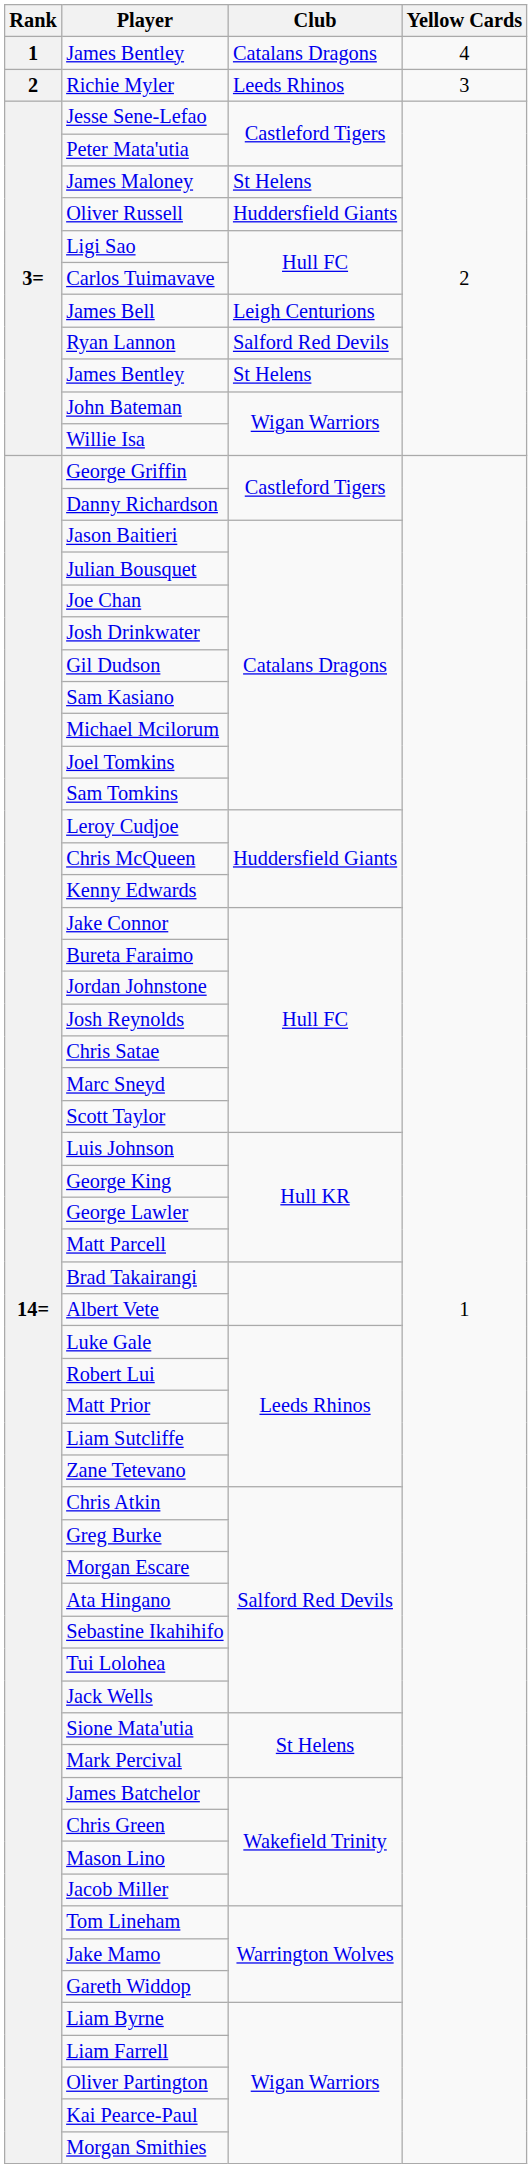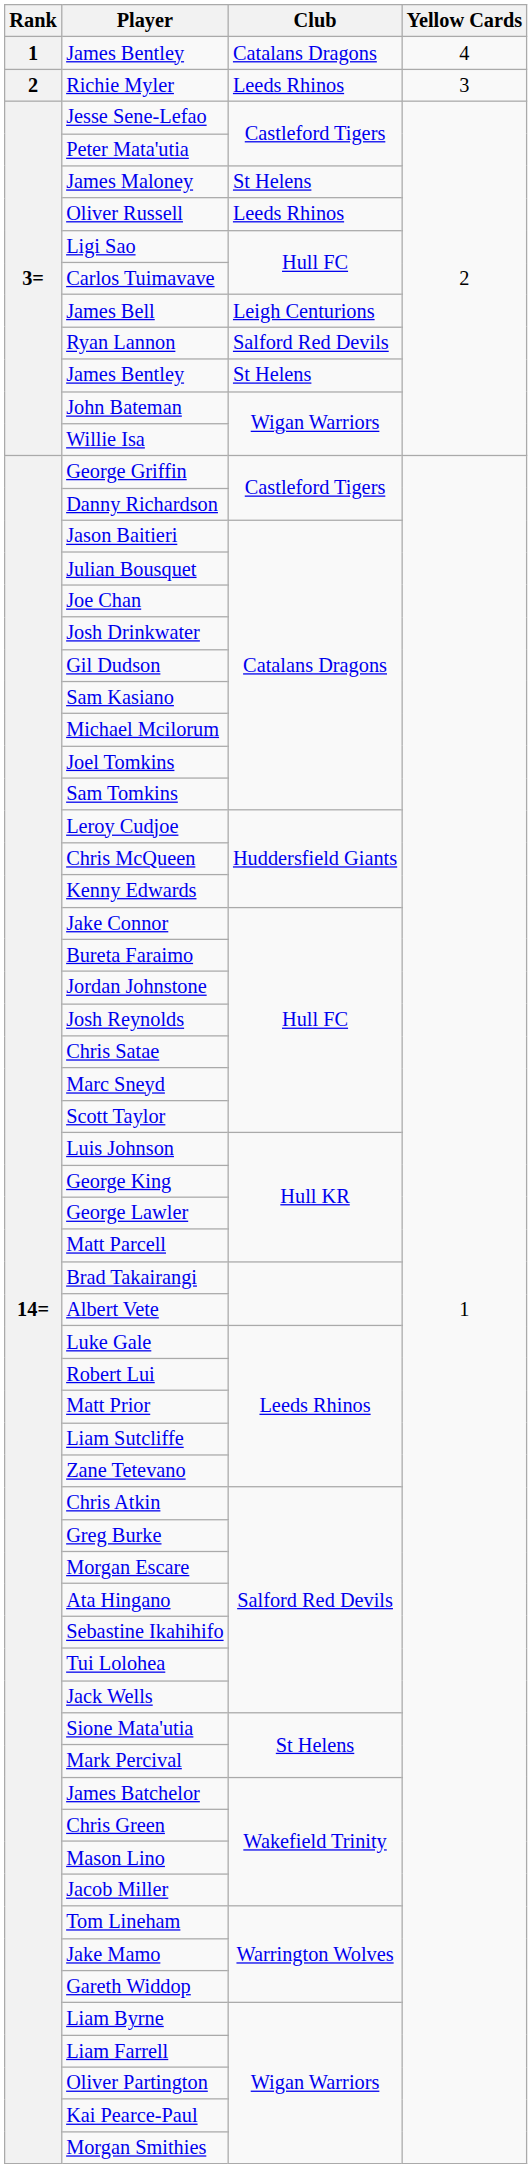 <table class="wikitable sortable" style="text-align:center">
 <tr>
 <th>Rank</th>
 <th>Player</th>
 <th>Club</th>
 <th> Yellow Cards</th>
 </tr>
 <tr>
 <th>1</th>
 <td align="left"> <a href='#'>James Bentley</a></td>
 <td align="left"> <a href='#'>Catalans Dragons</a></td>
 <td>4</td>
 </tr>
 <tr>
 <th>2</th>
 <td align="left"> <a href='#'>Richie Myler</a></td>
 <td align="left"> <a href='#'>Leeds Rhinos</a></td>
 <td>3</td>
 </tr>
 <tr>
 <th rowspan=11>3=</th>
 <td align="left"> <a href='#'>Jesse Sene-Lefao</a></td>
 <td rowspan=2> <a href='#'>Castleford Tigers</a></td>
 <td Rowspan=11>2</td>
 </tr>
 <tr>
 <td align="left"> <a href='#'>Peter Mata'utia</a></td>
 </tr>
 <tr>
 <td align="left"> <a href='#'>James Maloney</a></td>
 <td align="left"> <a href='#'>St Helens</a></td>
 </tr>
 <tr>
 <td align="left"> <a href='#'>Oliver Russell</a></td>
-<td align="left"> <a href='#'>Huddersfield Giants</a></td>
+<td align="left"> <a href='#'>Leeds Rhinos</a></td>
 </tr>
 <tr>
 <td align="left"> <a href='#'>Ligi Sao</a></td>
 <td rowspan=2> <a href='#'>Hull FC</a></td>
 </tr>
 <tr>
 <td align="left"> <a href='#'>Carlos Tuimavave</a></td>
 </tr>
 <tr>
 <td align="left"> <a href='#'>James Bell</a></td>
 <td align="left"> <a href='#'>Leigh Centurions</a></td>
 </tr>
 <tr>
 <td align="left"> <a href='#'>Ryan Lannon</a></td>
 <td align="left"> <a href='#'>Salford Red Devils</a></td>
 </tr>
 <tr>
 <td align="left"> <a href='#'>James Bentley</a></td>
 <td align="left"> <a href='#'>St Helens</a></td>
 </tr>
 <tr>
 <td align="left"> <a href='#'>John Bateman</a></td>
 <td rowspan=2> <a href='#'>Wigan Warriors</a></td>
 </tr>
 <tr>
 <td align="left"> <a href='#'>Willie Isa</a></td>
 </tr>
 <tr>
 <th Rowspan=53>14=</th>
 <td align="left"> <a href='#'>George Griffin</a></td>
 <td rowspan=2> <a href='#'>Castleford Tigers</a></td>
 <td Rowspan=53>1</td>
 </tr>
 <tr>
 <td align="left"> <a href='#'>Danny Richardson</a></td>
 </tr>
 <tr>
 <td align="left"> <a href='#'>Jason Baitieri</a></td>
 <td Rowspan=9> <a href='#'>Catalans Dragons</a></td>
 </tr>
 <tr>
 <td align="left"> <a href='#'>Julian Bousquet</a></td>
 </tr>
 <tr>
 <td align="left"> <a href='#'>Joe Chan</a></td>
 </tr>
 <tr>
 <td align="left"> <a href='#'>Josh Drinkwater</a></td>
 </tr>
 <tr>
 <td align="left"> <a href='#'>Gil Dudson</a></td>
 </tr>
 <tr>
 <td align="left"> <a href='#'>Sam Kasiano</a></td>
 </tr>
 <tr>
 <td align="left"> <a href='#'>Michael Mcilorum</a></td>
 </tr>
 <tr>
 <td align="left"> <a href='#'>Joel Tomkins</a></td>
 </tr>
 <tr>
 <td align="left"> <a href='#'>Sam Tomkins</a></td>
 </tr>
 <tr>
 <td align="left"> <a href='#'>Leroy Cudjoe</a></td>
 <td rowspan=3> <a href='#'>Huddersfield Giants</a></td>
 </tr>
 <tr>
 <td align="left"> <a href='#'>Chris McQueen</a></td>
 </tr>
 <tr>
 <td align="left"> <a href='#'>Kenny Edwards</a></td>
 </tr>
 <tr>
 <td align="left"> <a href='#'>Jake Connor</a></td>
 <td Rowspan=7> <a href='#'>Hull FC</a></td>
 </tr>
 <tr>
 <td align="left"> <a href='#'>Bureta Faraimo</a></td>
 </tr>
 <tr>
 <td align="left"> <a href='#'>Jordan Johnstone</a></td>
 </tr>
 <tr>
 <td align="left"> <a href='#'>Josh Reynolds</a></td>
 </tr>
 <tr>
 <td align="left"> <a href='#'>Chris Satae</a></td>
 </tr>
 <tr>
 <td align="left"> <a href='#'>Marc Sneyd</a></td>
 </tr>
 <tr>
 <td align="left"> <a href='#'>Scott Taylor</a></td>
 </tr>
 <tr>
 <td align="left"> <a href='#'>Luis Johnson</a></td>
 <td Rowspan=4> <a href='#'>Hull KR</a></td>
 </tr>
 <tr>
 <td align="left"> <a href='#'>George King</a></td>
 </tr>
 <tr>
 <td align="left"> <a href='#'>George Lawler</a></td>
 </tr>
 <tr>
 <td align="left"> <a href='#'>Matt Parcell</a></td>
 </tr>
 <tr>
 <td align="left"> <a href='#'>Brad Takairangi</a></td>
 </tr>
 <tr>
 <td align="left"> <a href='#'>Albert Vete</a></td>
 </tr>
 <tr>
 <td align="left"> <a href='#'>Luke Gale</a></td>
 <td rowspan=5> <a href='#'>Leeds Rhinos</a></td>
 </tr>
 <tr>
 <td align="left"> <a href='#'>Robert Lui</a></td>
 </tr>
 <tr>
 <td align="left"> <a href='#'>Matt Prior</a></td>
 </tr>
 <tr>
 <td align="left"> <a href='#'>Liam Sutcliffe</a></td>
 </tr>
 <tr>
 <td align="left"> <a href='#'>Zane Tetevano</a></td>
 </tr>
 <tr>
 <td align="left"> <a href='#'>Chris Atkin</a></td>
 <td rowspan=7> <a href='#'>Salford Red Devils</a></td>
 </tr>
 <tr>
 <td align="left"> <a href='#'>Greg Burke</a></td>
 </tr>
 <tr>
 <td align="left"> <a href='#'>Morgan Escare</a></td>
 </tr>
 <tr>
 <td align="left"> <a href='#'>Ata Hingano</a></td>
 </tr>
 <tr>
 <td align="left"> <a href='#'>Sebastine Ikahihifo</a></td>
 </tr>
 <tr>
 <td align="left"> <a href='#'>Tui Lolohea</a></td>
 </tr>
 <tr>
 <td align="left"> <a href='#'>Jack Wells</a></td>
 </tr>
 <tr>
 <td align="left"> <a href='#'>Sione Mata'utia</a></td>
 <td rowspan=2> <a href='#'>St Helens</a></td>
 </tr>
 <tr>
 <td align="left"> <a href='#'>Mark Percival</a></td>
 </tr>
 <tr>
 <td align="left"> <a href='#'>James Batchelor</a></td>
 <td rowspan=4> <a href='#'>Wakefield Trinity</a></td>
 </tr>
 <tr>
 <td align="left"> <a href='#'>Chris Green</a></td>
 </tr>
 <tr>
 <td align="left"> <a href='#'>Mason Lino</a></td>
 </tr>
 <tr>
 <td align="left"> <a href='#'>Jacob Miller</a></td>
 </tr>
 <tr>
 <td align="left"> <a href='#'>Tom Lineham</a></td>
 <td rowspan=3> <a href='#'>Warrington Wolves</a></td>
 </tr>
 <tr>
 <td align="left"> <a href='#'>Jake Mamo</a></td>
 </tr>
 <tr>
 <td align="left"> <a href='#'>Gareth Widdop</a></td>
 </tr>
 <tr>
 <td align="left"> <a href='#'>Liam Byrne</a></td>
 <td rowspan=5> <a href='#'>Wigan Warriors</a></td>
 </tr>
 <tr>
 <td align="left"> <a href='#'>Liam Farrell</a></td>
 </tr>
 <tr>
 <td align="left"> <a href='#'>Oliver Partington</a></td>
 </tr>
 <tr>
 <td align="left"> <a href='#'>Kai Pearce-Paul</a></td>
 </tr>
 <tr>
 <td align="left"> <a href='#'>Morgan Smithies</a></td>
 </tr>
 </table>
